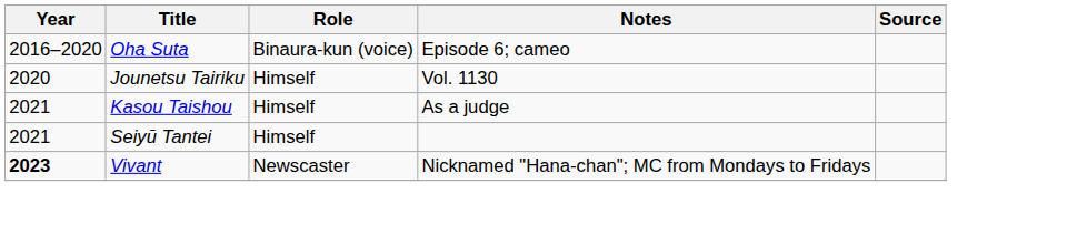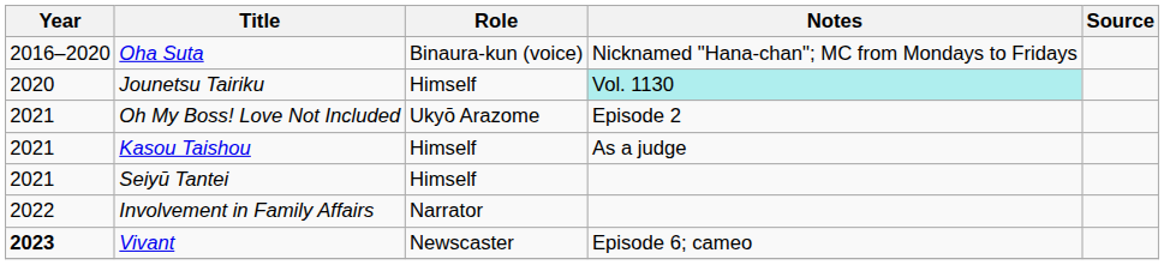 <table class="wikitable sortable plainrowheaders">
 <tr>
 <th>Year</th>
 <th>Title</th>
 <th>Role</th>
 <th class="unsortable">Notes</th>
 <th class="unsortable">Source</th>
 </tr>
 <tr>
 <td>2016–2020</td>
 <td><em><a href='#'>Oha Suta</a></em></td>
 <td>Binaura-kun (voice)</td>
-<td>Episode 6; cameo</td>
+<td>Nicknamed "Hana-chan"; MC from Mondays to Fridays</td>
 <td></td>
 </tr>
 <tr>
 <td>2020</td>
 <td><em>Jounetsu Tairiku</em></td>
 <td>Himself</td>
-<td>Vol. 1130</td>
+<td style="background: paleturquoise;">Vol. 1130</td>
+<td></td>
+</tr>
+<tr>
+<td>2021</td>
+<td><em>Oh My Boss! Love Not Included</em></td>
+<td>Ukyō Arazome</td>
+<td>Episode 2</td>
 <td></td>
 </tr>
 <tr>
 <td>2021</td>
 <td><em><a href='#'>Kasou Taishou</a></em></td>
 <td>Himself</td>
 <td>As a judge</td>
 <td></td>
 </tr>
 <tr>
 <td>2021</td>
 <td><em>Seiyū Tantei</em></td>
 <td>Himself</td>
 <td></td>
 <td></td>
 </tr>
 <tr>
+<td>2022</td>
+<td><em>Involvement in Family Affairs</em></td>
+<td>Narrator</td>
+<td></td>
+<td></td>
+</tr>
+<tr>
 <td><strong>2023</strong></td>
 <td><em><a href='#'>Vivant</a></em></td>
 <td>Newscaster</td>
-<td>Nicknamed "Hana-chan"; MC from Mondays to Fridays</td>
+<td>Episode 6; cameo</td>
 <td></td>
 </tr>
 <tr>
 </tr>
 </table>
